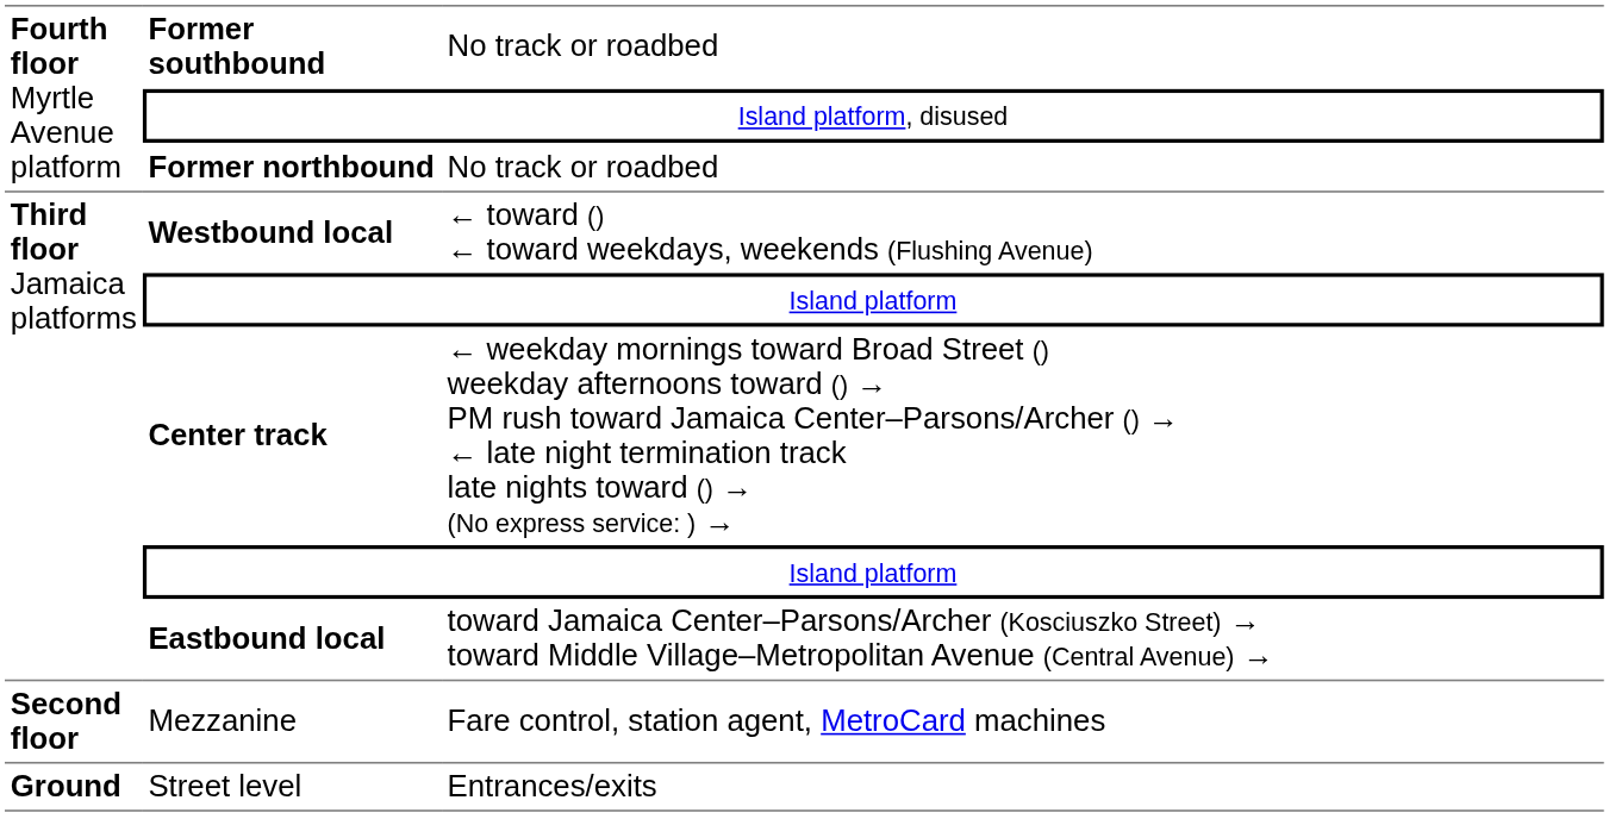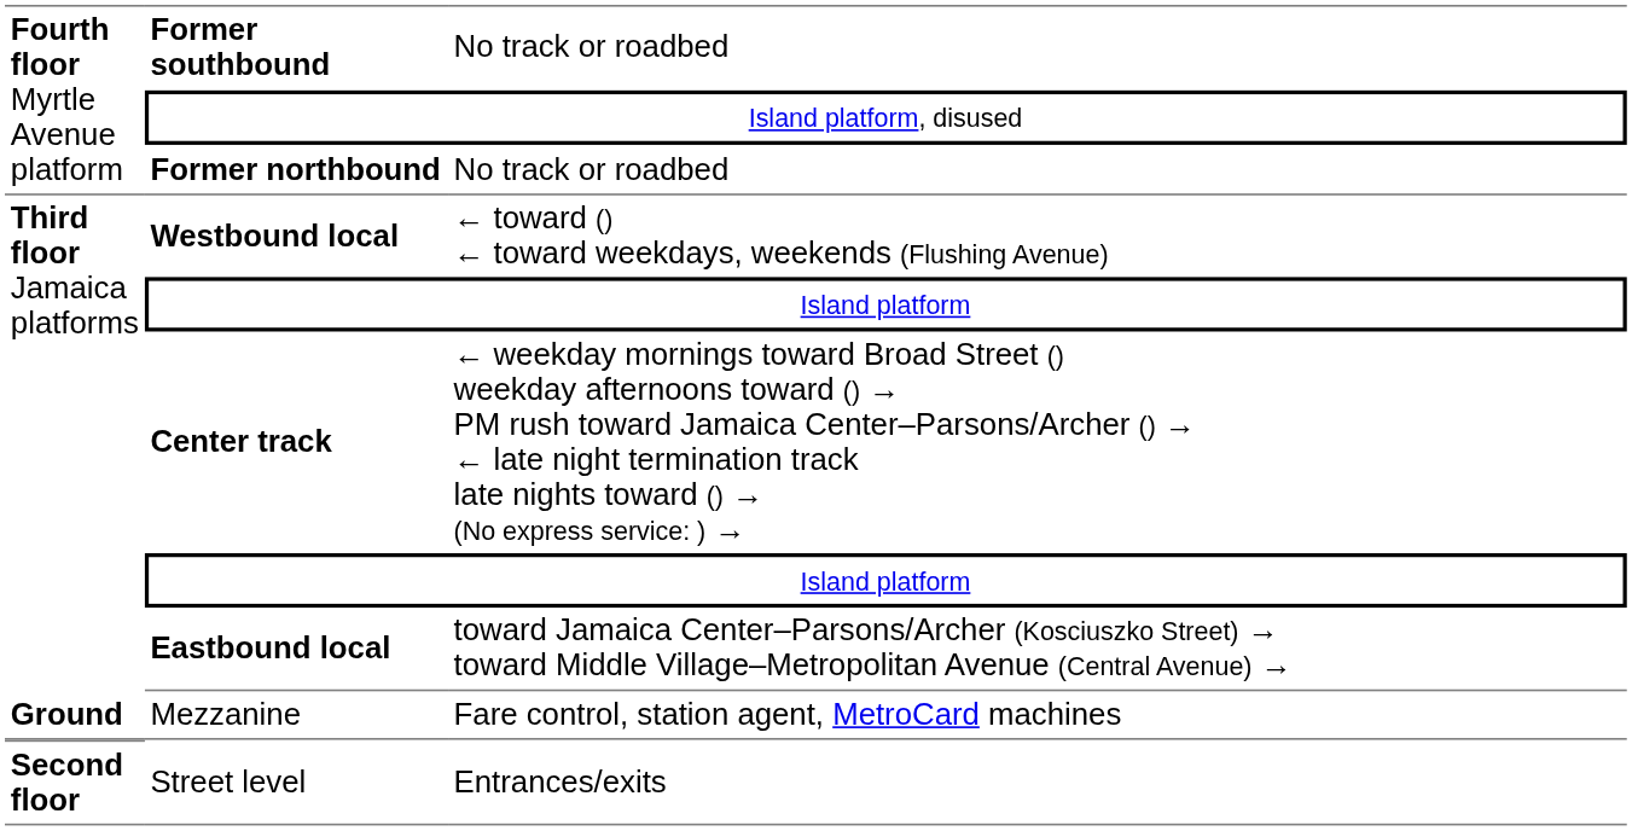 <table table border=0 cellspacing=0 cellpadding=3>
 <tr>
 <td style="border-top:solid 1px gray;vertical-align:top;" rowspan=3><strong>Fourth floor</strong><br>Myrtle Avenue platform</td>
 <td style="border-top:solid 1px gray;"><strong>Former southbound</strong></td>
 <td style="border-top:solid 1px gray;">No track or roadbed</td>
 </tr>
 <tr>
 <td style="border-top:solid 2px black;border-right:solid 2px black;border-left:solid 2px black;border-bottom:solid 2px black;text-align:center;" colspan=2><small><a href='#'>Island platform</a>, disused</small></td>
 </tr>
 <tr>
 <td><strong>Former northbound</strong></td>
 <td>No track or roadbed</td>
 </tr>
 <tr>
 <td style="border-top:solid 1px gray;vertical-align:top;" rowspan=5><strong>Third floor</strong><br>Jamaica platforms</td>
 <td style="border-top:solid 1px gray;"><strong>Westbound local</strong></td>
 <td style="border-top:solid 1px gray;">←  toward  <small>()</small><br>←  toward  weekdays,  weekends <small>(Flushing Avenue)</small></td>
 </tr>
 <tr>
 <td style="border-top:solid 2px black;border-right:solid 2px black;border-left:solid 2px black;border-bottom:solid 2px black;text-align:center;" colspan=2><small><a href='#'>Island platform</a></small></td>
 </tr>
 <tr>
 <td><strong>Center track</strong></td>
 <td>←  weekday mornings toward Broad Street <small>()</small><br>  weekday afternoons toward  <small>()</small> →<br>  PM rush toward Jamaica Center–Parsons/Archer <small>()</small> →<br>←  late night termination track<br>  late nights toward  <small>()</small> →<br> <small>(No express service: )</small> →</td>
 </tr>
 <tr>
 <td style="border-top:solid 2px black;border-right:solid 2px black;border-left:solid 2px black;border-bottom:solid 2px black;text-align:center;" colspan=2><small><a href='#'>Island platform</a></small></td>
 </tr>
 <tr>
 <td><strong>Eastbound local</strong></td>
 <td>  toward Jamaica Center–Parsons/Archer <small>(Kosciuszko Street)</small> →<br>  toward Middle Village–Metropolitan Avenue <small>(Central Avenue)</small> →</td>
 </tr>
 <tr>
-<td style="border-top:solid 1px gray;border-bottom:solid 1px gray;"><strong>Second floor</strong></td>
+<td style="border-bottom:solid 1px gray;" width=50><strong>Ground</strong></td>
 <td style="border-top:solid 1px gray;border-bottom:solid 1px gray;">Mezzanine</td>
 <td style="border-top:solid 1px gray;border-bottom:solid 1px gray;">Fare control, station agent, <a href='#'>MetroCard</a> machines</td>
 </tr>
 <tr>
-<td style="border-bottom:solid 1px gray;" width=50><strong>Ground</strong></td>
+<td style="border-top:solid 1px gray;border-bottom:solid 1px gray;"><strong>Second floor</strong></td>
 <td style="border-bottom:solid 1px gray;" width=150>Street level</td>
 <td style="border-bottom:solid 1px gray;" width=600>Entrances/exits</td>
 </tr>
 </table>
